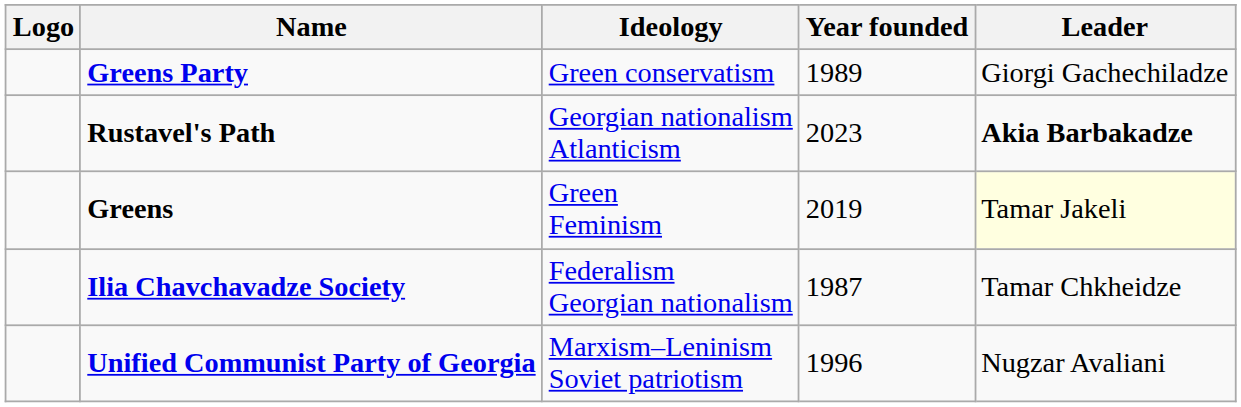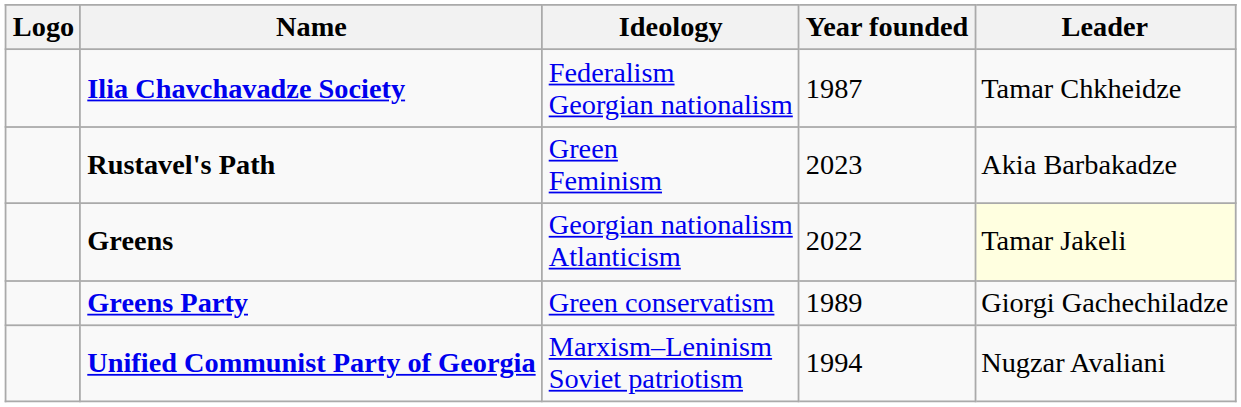 <table class="wikitable" style="margin:1em auto;">
 <tr>
 <th>Logo</th>
 <th>Name</th>
 <th>Ideology</th>
 <th>Year founded</th>
 <th>Leader</th>
 </tr>
 <tr>
 <td></td>
+<td><strong><a href='#'>Ilia Chavchavadze Society</a></strong></td>
+<td><a href='#'>Federalism</a><br><a href='#'>Georgian nationalism</a></td>
+<td>1987</td>
+<td>Tamar Chkheidze</td>
+</tr>
+<tr>
+<td></td>
+<td><strong>Rustavel's Path</strong></td>
+<td><a href='#'>Green</a><br><a href='#'>Feminism</a></td>
+<td>2023</td>
+<td>Akia Barbakadze</td>
+</tr>
+<tr>
+<td></td>
+<td><strong>Greens</strong></td>
+<td><a href='#'>Georgian nationalism</a><br><a href='#'>Atlanticism</a></td>
+<td>2022</td>
+<td style="background: lightyellow;">Tamar Jakeli</td>
+</tr>
+<tr>
+<td></td>
 <td><strong><a href='#'>Greens Party</a></strong></td>
 <td><a href='#'>Green conservatism</a></td>
 <td>1989</td>
 <td>Giorgi Gachechiladze</td>
 </tr>
 <tr>
 <td></td>
-<td><strong>Rustavel's Path</strong></td>
-<td><a href='#'>Georgian nationalism</a><br><a href='#'>Atlanticism</a></td>
-<td>2023</td>
-<td><strong>Akia Barbakadze</strong></td>
-</tr>
-<tr>
-<td></td>
-<td><strong>Greens</strong></td>
-<td><a href='#'>Green</a><br><a href='#'>Feminism</a></td>
-<td>2019</td>
-<td style="background: lightyellow;">Tamar Jakeli</td>
-</tr>
-<tr>
-<td></td>
-<td><strong><a href='#'>Ilia Chavchavadze Society</a></strong></td>
-<td><a href='#'>Federalism</a><br><a href='#'>Georgian nationalism</a></td>
-<td>1987</td>
-<td>Tamar Chkheidze</td>
-</tr>
-<tr>
-<td></td>
 <td><strong><a href='#'>Unified Communist Party of Georgia</a></strong></td>
 <td><a href='#'>Marxism–Leninism</a><br><a href='#'>Soviet patriotism</a></td>
-<td>1996</td>
+<td>1994</td>
 <td>Nugzar Avaliani</td>
 </tr>
 </table>
